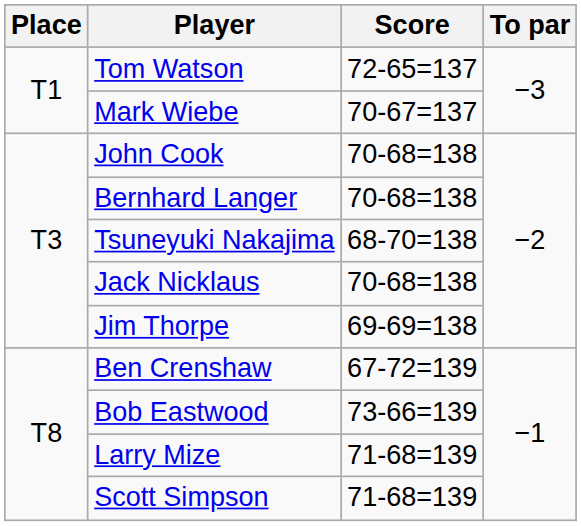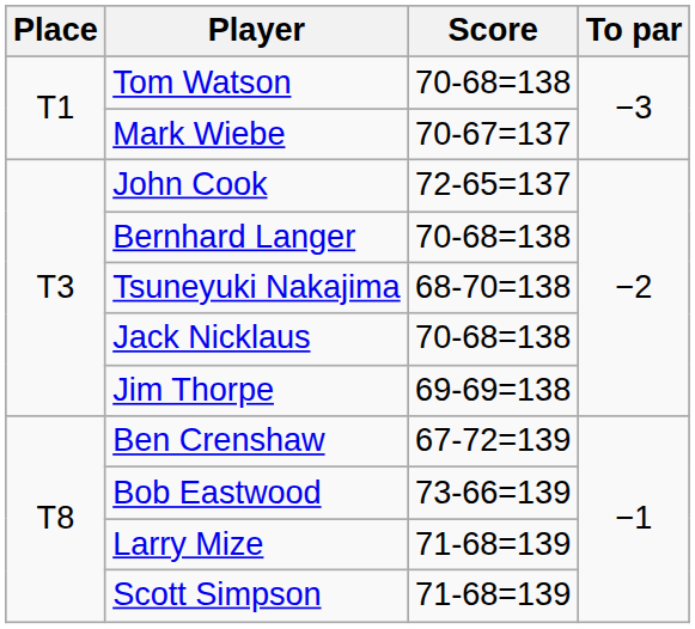 <table class="wikitable">
 <tr>
 <th>Place</th>
 <th>Player</th>
 <th>Score</th>
 <th>To par</th>
 </tr>
 <tr>
 <td rowspan="2" align=center>T1</td>
 <td> <a href='#'>Tom Watson</a></td>
-<td align=center>72-65=137</td>
+<td align=center>70-68=138</td>
 <td rowspan="2" align=center>−3</td>
 </tr>
 <tr>
 <td> <a href='#'>Mark Wiebe</a></td>
 <td align=center>70-67=137</td>
 </tr>
 <tr>
 <td rowspan="5" align=center>T3</td>
 <td> <a href='#'>John Cook</a></td>
-<td align=center>70-68=138</td>
+<td align=center>72-65=137</td>
 <td rowspan="5" align=center>−2</td>
 </tr>
 <tr>
 <td> <a href='#'>Bernhard Langer</a></td>
 <td align=center>70-68=138</td>
 </tr>
 <tr>
 <td> <a href='#'>Tsuneyuki Nakajima</a></td>
 <td align=center>68-70=138</td>
 </tr>
 <tr>
 <td> <a href='#'>Jack Nicklaus</a></td>
 <td align=center>70-68=138</td>
 </tr>
 <tr>
 <td> <a href='#'>Jim Thorpe</a></td>
 <td align=center>69-69=138</td>
 </tr>
 <tr>
 <td rowspan="4" align=center>T8</td>
 <td> <a href='#'>Ben Crenshaw</a></td>
 <td align=center>67-72=139</td>
 <td rowspan="4" align=center>−1</td>
 </tr>
 <tr>
 <td> <a href='#'>Bob Eastwood</a></td>
 <td align=center>73-66=139</td>
 </tr>
 <tr>
 <td> <a href='#'>Larry Mize</a></td>
 <td align=center>71-68=139</td>
 </tr>
 <tr>
 <td> <a href='#'>Scott Simpson</a></td>
 <td align=center>71-68=139</td>
 </tr>
 </table>
